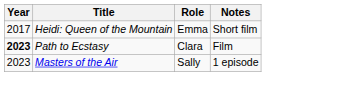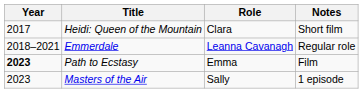 <table class="wikitable sortable">
 <tr>
 <th>Year</th>
 <th>Title</th>
 <th>Role</th>
 <th class="unsortable">Notes</th>
 </tr>
 <tr>
 <td>2017</td>
 <td><em>Heidi: Queen of the Mountain</em></td>
-<td>Emma</td>
+<td>Clara</td>
 <td>Short film</td>
+</tr>
+<tr>
+<td>2018–2021</td>
+<td><em><a href='#'>Emmerdale</a></em></td>
+<td><a href='#'>Leanna Cavanagh</a></td>
+<td>Regular role</td>
 </tr>
 <tr>
 <td><strong>2023</strong></td>
 <td><em>Path to Ecstasy</em></td>
-<td>Clara</td>
+<td>Emma</td>
 <td>Film</td>
 </tr>
 <tr>
 <td>2023</td>
 <td><em><a href='#'>Masters of the Air</a></em></td>
 <td>Sally</td>
 <td>1 episode</td>
 </tr>
 </table>
